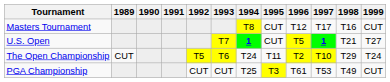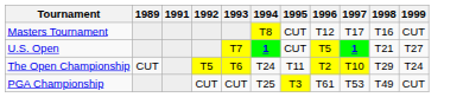 <table class="wikitable" style="font-size:95%;text-align:center;">
 <tr>
 <th>Tournament</th>
 <th>1989</th>
-<th>1990</th>
 <th>1991</th>
 <th>1992</th>
 <th>1993</th>
 <th>1994</th>
 <th>1995</th>
 <th>1996</th>
 <th>1997</th>
 <th>1998</th>
 <th>1999</th>
 </tr>
 <tr>
 <td align=left><a href='#'>Masters Tournament</a></td>
 <td style="background:#eeeeee;"></td>
 <td style="background:#eeeeee;"></td>
 <td style="background:#eeeeee;"></td>
 <td style="background:#eeeeee;"></td>
-<td style="background:#eeeeee;"></td>
 <td style="background:yellow;">T8</td>
 <td>CUT</td>
 <td>T12</td>
 <td>T17</td>
 <td>T16</td>
 <td>CUT</td>
 </tr>
 <tr>
 <td align=left><a href='#'>U.S. Open</a></td>
-<td style="background:#eeeeee;"></td>
 <td style="background:#eeeeee;"></td>
 <td style="background:#eeeeee;"></td>
 <td style="background:#eeeeee;"></td>
 <td style="background:yellow;">T7</td>
 <td style="background:lime;"><strong><a href='#'>1</a></strong></td>
 <td>CUT</td>
 <td style="background:yellow;">T5</td>
 <td style="background:lime;"><strong><a href='#'>1</a></strong></td>
 <td>T21</td>
 <td>T27</td>
 </tr>
 <tr>
 <td align=left><a href='#'>The Open Championship</a></td>
 <td>CUT</td>
 <td style="background:#eeeeee;"></td>
-<td style="background:#eeeeee;"></td>
 <td style="background:yellow;">T5</td>
 <td style="background:yellow;">T6</td>
 <td>T24</td>
 <td>T11</td>
 <td style="background:yellow;">T2</td>
 <td style="background:yellow;">T10</td>
 <td>T29</td>
 <td>T24</td>
 </tr>
 <tr>
 <td align=left><a href='#'>PGA Championship</a></td>
 <td style="background:#eeeeee;"></td>
 <td style="background:#eeeeee;"></td>
-<td style="background:#eeeeee;"></td>
 <td>CUT</td>
 <td>CUT</td>
 <td>T25</td>
 <td style="background:yellow;">T3</td>
 <td>T61</td>
 <td>T53</td>
 <td>T49</td>
 <td>CUT</td>
 </tr>
 </table>
